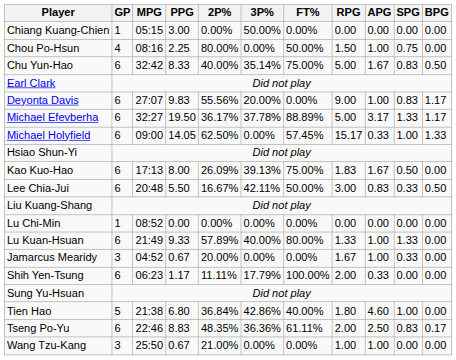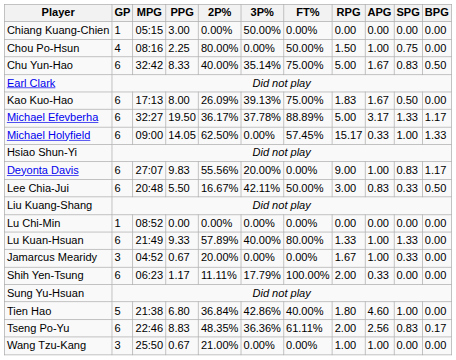 <table class="wikitable">
 <tr>
 <th>Player</th>
 <th>GP</th>
 <th>MPG</th>
 <th>PPG</th>
 <th>2P%</th>
 <th>3P%</th>
 <th>FT%</th>
 <th>RPG</th>
 <th>APG</th>
 <th>SPG</th>
 <th>BPG</th>
 </tr>
 <tr>
 <td>Chiang Kuang-Chien</td>
 <td>1</td>
 <td>05:15</td>
 <td>3.00</td>
 <td>0.00%</td>
 <td>50.00%</td>
 <td>0.00%</td>
 <td>0.00</td>
 <td>0.00</td>
 <td>0.00</td>
 <td>0.00</td>
 </tr>
 <tr>
 <td>Chou Po-Hsun</td>
 <td>4</td>
 <td>08:16</td>
 <td>2.25</td>
 <td>80.00%</td>
 <td>0.00%</td>
 <td>50.00%</td>
 <td>1.50</td>
 <td>1.00</td>
 <td>0.75</td>
 <td>0.00</td>
 </tr>
 <tr>
 <td>Chu Yun-Hao</td>
 <td>6</td>
 <td>32:42</td>
 <td>8.33</td>
 <td>40.00%</td>
 <td>35.14%</td>
 <td>75.00%</td>
 <td>5.00</td>
 <td>1.67</td>
 <td>0.83</td>
 <td>0.50</td>
 </tr>
 <tr>
 <td><a href='#'>Earl Clark</a></td>
 <td colspan=10 align=center><em>Did not play</em></td>
 </tr>
 <tr>
-<td><a href='#'>Deyonta Davis</a></td>
+<td>Kao Kuo-Hao</td>
 <td>6</td>
-<td>27:07</td>
-<td>9.83</td>
-<td>55.56%</td>
-<td>20.00%</td>
-<td>0.00%</td>
-<td>9.00</td>
-<td>1.00</td>
-<td>0.83</td>
-<td>1.17</td>
+<td>17:13</td>
+<td>8.00</td>
+<td>26.09%</td>
+<td>39.13%</td>
+<td>75.00%</td>
+<td>1.83</td>
+<td>1.67</td>
+<td>0.50</td>
+<td>0.00</td>
 </tr>
 <tr>
 <td><a href='#'>Michael Efevberha</a></td>
 <td>6</td>
 <td>32:27</td>
 <td>19.50</td>
 <td>36.17%</td>
 <td>37.78%</td>
 <td>88.89%</td>
 <td>5.00</td>
 <td>3.17</td>
 <td>1.33</td>
 <td>1.17</td>
 </tr>
 <tr>
 <td><a href='#'>Michael Holyfield</a></td>
 <td>6</td>
 <td>09:00</td>
 <td>14.05</td>
 <td>62.50%</td>
 <td>0.00%</td>
 <td>57.45%</td>
 <td>15.17</td>
 <td>0.33</td>
 <td>1.00</td>
 <td>1.33</td>
 </tr>
 <tr>
 <td>Hsiao Shun-Yi</td>
 <td colspan=10 align=center><em>Did not play</em></td>
 </tr>
 <tr>
-<td>Kao Kuo-Hao</td>
+<td><a href='#'>Deyonta Davis</a></td>
 <td>6</td>
-<td>17:13</td>
-<td>8.00</td>
-<td>26.09%</td>
-<td>39.13%</td>
-<td>75.00%</td>
-<td>1.83</td>
-<td>1.67</td>
-<td>0.50</td>
-<td>0.00</td>
+<td>27:07</td>
+<td>9.83</td>
+<td>55.56%</td>
+<td>20.00%</td>
+<td>0.00%</td>
+<td>9.00</td>
+<td>1.00</td>
+<td>0.83</td>
+<td>1.17</td>
 </tr>
 <tr>
 <td>Lee Chia-Jui</td>
 <td>6</td>
 <td>20:48</td>
 <td>5.50</td>
 <td>16.67%</td>
 <td>42.11%</td>
 <td>50.00%</td>
 <td>3.00</td>
 <td>0.83</td>
 <td>0.33</td>
 <td>0.50</td>
 </tr>
 <tr>
 <td>Liu Kuang-Shang</td>
 <td colspan=10 align=center><em>Did not play</em></td>
 </tr>
 <tr>
 <td>Lu Chi-Min</td>
 <td>1</td>
 <td>08:52</td>
 <td>0.00</td>
 <td>0.00%</td>
 <td>0.00%</td>
 <td>0.00%</td>
 <td>0.00</td>
 <td>0.00</td>
 <td>0.00</td>
 <td>0.00</td>
 </tr>
 <tr>
 <td>Lu Kuan-Hsuan</td>
 <td>6</td>
 <td>21:49</td>
 <td>9.33</td>
 <td>57.89%</td>
 <td>40.00%</td>
 <td>80.00%</td>
 <td>1.33</td>
 <td>1.00</td>
 <td>1.33</td>
 <td>0.00</td>
 </tr>
 <tr>
 <td>Jamarcus Mearidy</td>
 <td>3</td>
 <td>04:52</td>
 <td>0.67</td>
 <td>20.00%</td>
 <td>0.00%</td>
 <td>0.00%</td>
 <td>1.67</td>
 <td>1.00</td>
 <td>0.33</td>
 <td>0.00</td>
 </tr>
 <tr>
 <td>Shih Yen-Tsung</td>
 <td>6</td>
 <td>06:23</td>
 <td>1.17</td>
 <td>11.11%</td>
 <td>17.79%</td>
 <td>100.00%</td>
 <td>2.00</td>
 <td>0.33</td>
 <td>0.00</td>
 <td>0.00</td>
 </tr>
 <tr>
 <td>Sung Yu-Hsuan</td>
 <td colspan=10 align=center><em>Did not play</em></td>
 </tr>
 <tr>
 <td>Tien Hao</td>
 <td>5</td>
 <td>21:38</td>
 <td>6.80</td>
 <td>36.84%</td>
 <td>42.86%</td>
 <td>40.00%</td>
 <td>1.80</td>
 <td>4.60</td>
 <td>1.00</td>
 <td>0.00</td>
 </tr>
 <tr>
 <td>Tseng Po-Yu</td>
 <td>6</td>
 <td>22:46</td>
 <td>8.83</td>
 <td>48.35%</td>
 <td>36.36%</td>
 <td>61.11%</td>
 <td>2.00</td>
-<td>2.50</td>
+<td>2.56</td>
 <td>0.83</td>
 <td>0.17</td>
 </tr>
 <tr>
 <td>Wang Tzu-Kang</td>
 <td>3</td>
 <td>25:50</td>
 <td>0.67</td>
 <td>21.00%</td>
 <td>0.00%</td>
 <td>0.00%</td>
 <td>1.00</td>
 <td>1.00</td>
 <td>0.00</td>
 <td>0.00</td>
 </tr>
 </table>
